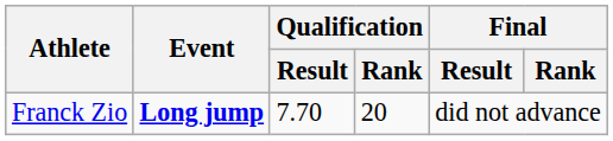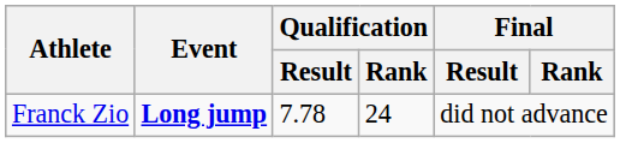 <table class=wikitable style=font-size:90%>
 <tr>
 <th rowspan=2>Athlete</th>
 <th rowspan=2>Event</th>
 <th colspan=2>Qualification</th>
 <th colspan=2>Final</th>
 </tr>
 <tr>
 <th>Result</th>
 <th>Rank</th>
 <th>Result</th>
 <th>Rank</th>
 </tr>
 <tr>
 <td><a href='#'>Franck Zio</a></td>
 <td><strong><a href='#'>Long jump</a></strong></td>
-<td>7.70</td>
-<td>20</td>
+<td>7.78</td>
+<td>24</td>
 <td align=center colspan=2>did not advance</td>
 </tr>
 </table>
